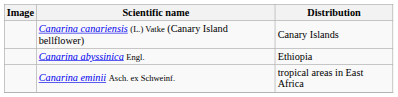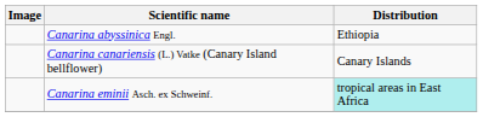 <table class="wikitable">
 <tr>
 <th>Image</th>
 <th>Scientific name</th>
 <th>Distribution</th>
 </tr>
 <tr>
 <td></td>
+<td><em><a href='#'>Canarina abyssinica</a></em> <small>Engl.</small></td>
+<td>Ethiopia</td>
+</tr>
+<tr>
+<td></td>
 <td><em><a href='#'>Canarina canariensis</a></em> <small>(L.) Vatke</small> (Canary Island bellflower)</td>
 <td>Canary Islands</td>
 </tr>
 <tr>
 <td></td>
-<td><em><a href='#'>Canarina abyssinica</a></em> <small>Engl.</small></td>
-<td>Ethiopia</td>
-</tr>
-<tr>
-<td></td>
 <td><em><a href='#'>Canarina eminii</a></em> <small>Asch. ex Schweinf.</small></td>
-<td>tropical areas in East Africa</td>
+<td style="background: paleturquoise;">tropical areas in East Africa</td>
 </tr>
 <tr>
 </tr>
 </table>
